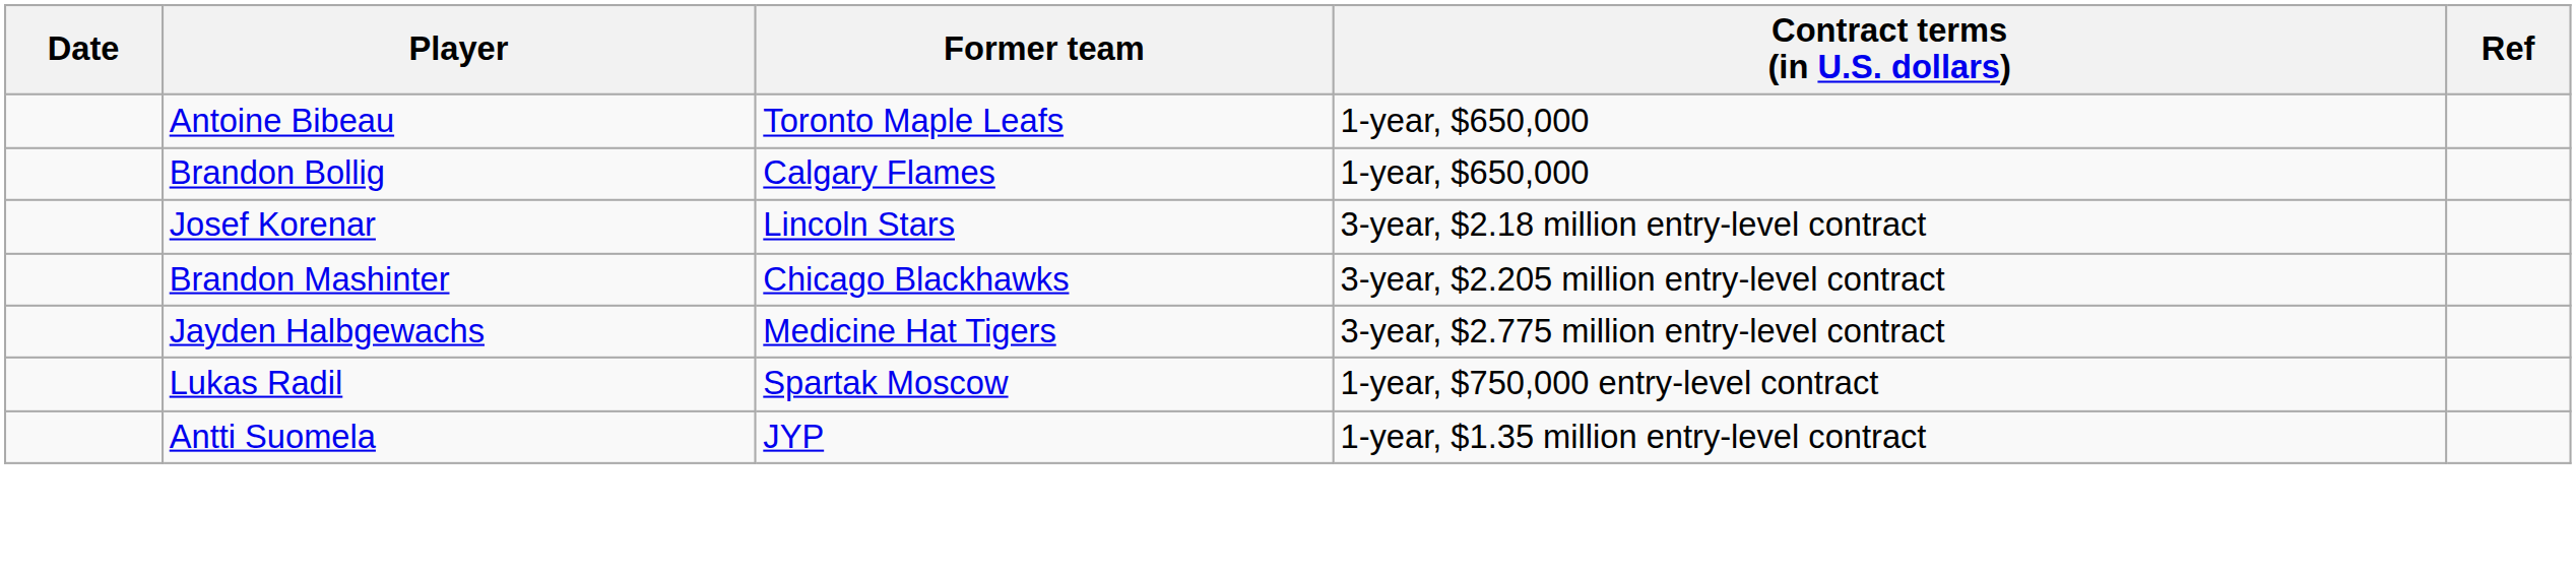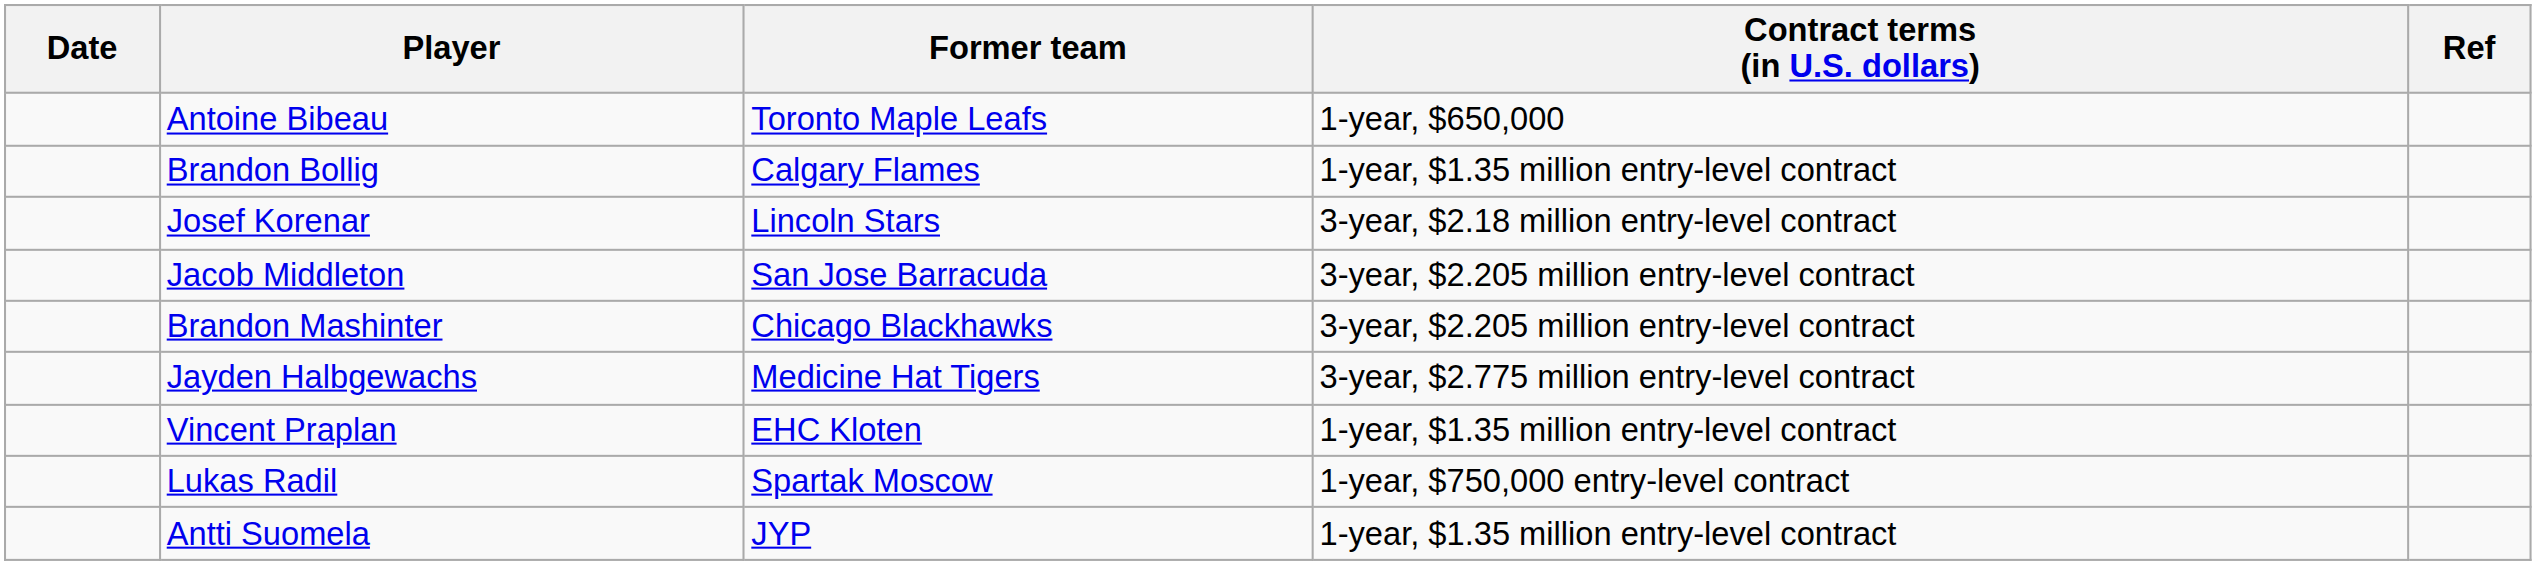 <table class="wikitable" width=98%>
 <tr align="center" bgcolor="#dddddd">
 <th>Date</th>
 <th>Player</th>
 <th>Former team</th>
 <th>Contract terms<br>(in <a href='#'>U.S. dollars</a>)</th>
 <th>Ref</th>
 </tr>
 <tr>
 <td></td>
 <td><a href='#'>Antoine Bibeau</a></td>
 <td><a href='#'>Toronto Maple Leafs</a></td>
 <td>1-year, $650,000</td>
 <td></td>
 </tr>
 <tr>
 <td></td>
 <td><a href='#'>Brandon Bollig</a></td>
 <td><a href='#'>Calgary Flames</a></td>
-<td>1-year, $650,000</td>
+<td>1-year, $1.35 million entry-level contract</td>
 <td></td>
 </tr>
 <tr>
 <td></td>
 <td><a href='#'>Josef Korenar</a></td>
 <td><a href='#'>Lincoln Stars</a></td>
 <td>3-year, $2.18 million entry-level contract</td>
+<td></td>
+</tr>
+<tr>
+<td></td>
+<td><a href='#'>Jacob Middleton</a></td>
+<td><a href='#'>San Jose Barracuda</a></td>
+<td>3-year, $2.205 million entry-level contract</td>
 <td></td>
 </tr>
 <tr>
 <td></td>
 <td><a href='#'>Brandon Mashinter</a></td>
 <td><a href='#'>Chicago Blackhawks</a></td>
 <td>3-year, $2.205 million entry-level contract</td>
 <td></td>
 </tr>
 <tr>
 <td></td>
 <td><a href='#'>Jayden Halbgewachs</a></td>
 <td><a href='#'>Medicine Hat Tigers</a></td>
 <td>3-year, $2.775 million entry-level contract</td>
 <td></td>
 </tr>
 <tr>
 <td></td>
+<td><a href='#'>Vincent Praplan</a></td>
+<td><a href='#'>EHC Kloten</a></td>
+<td>1-year, $1.35 million entry-level contract</td>
+<td></td>
+</tr>
+<tr>
+<td></td>
 <td><a href='#'>Lukas Radil</a></td>
 <td><a href='#'>Spartak Moscow</a></td>
 <td>1-year, $750,000 entry-level contract</td>
 <td></td>
 </tr>
 <tr>
 <td></td>
 <td><a href='#'>Antti Suomela</a></td>
 <td><a href='#'>JYP</a></td>
 <td>1-year, $1.35 million entry-level contract</td>
 <td></td>
 </tr>
 </table>
